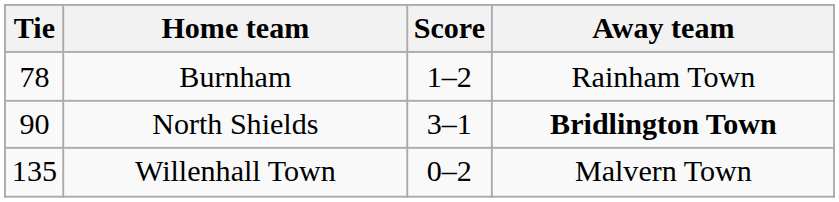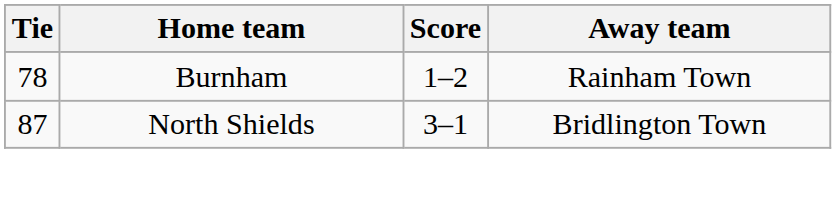 <table class="wikitable" style="text-align:center;">
 <tr>
 <th width=20>Tie</th>
 <th width=175>Home team</th>
 <th width=20>Score</th>
 <th width=175>Away team</th>
 </tr>
 <tr>
 <td>78</td>
 <td>Burnham</td>
 <td>1–2</td>
 <td>Rainham Town</td>
 </tr>
 <tr>
-<td>90</td>
+<td>87</td>
 <td>North Shields</td>
 <td>3–1</td>
-<td><strong>Bridlington Town</strong></td>
-</tr>
-<tr>
-<td>135</td>
-<td>Willenhall Town</td>
-<td>0–2</td>
-<td>Malvern Town</td>
+<td>Bridlington Town</td>
 </tr>
 </table>
